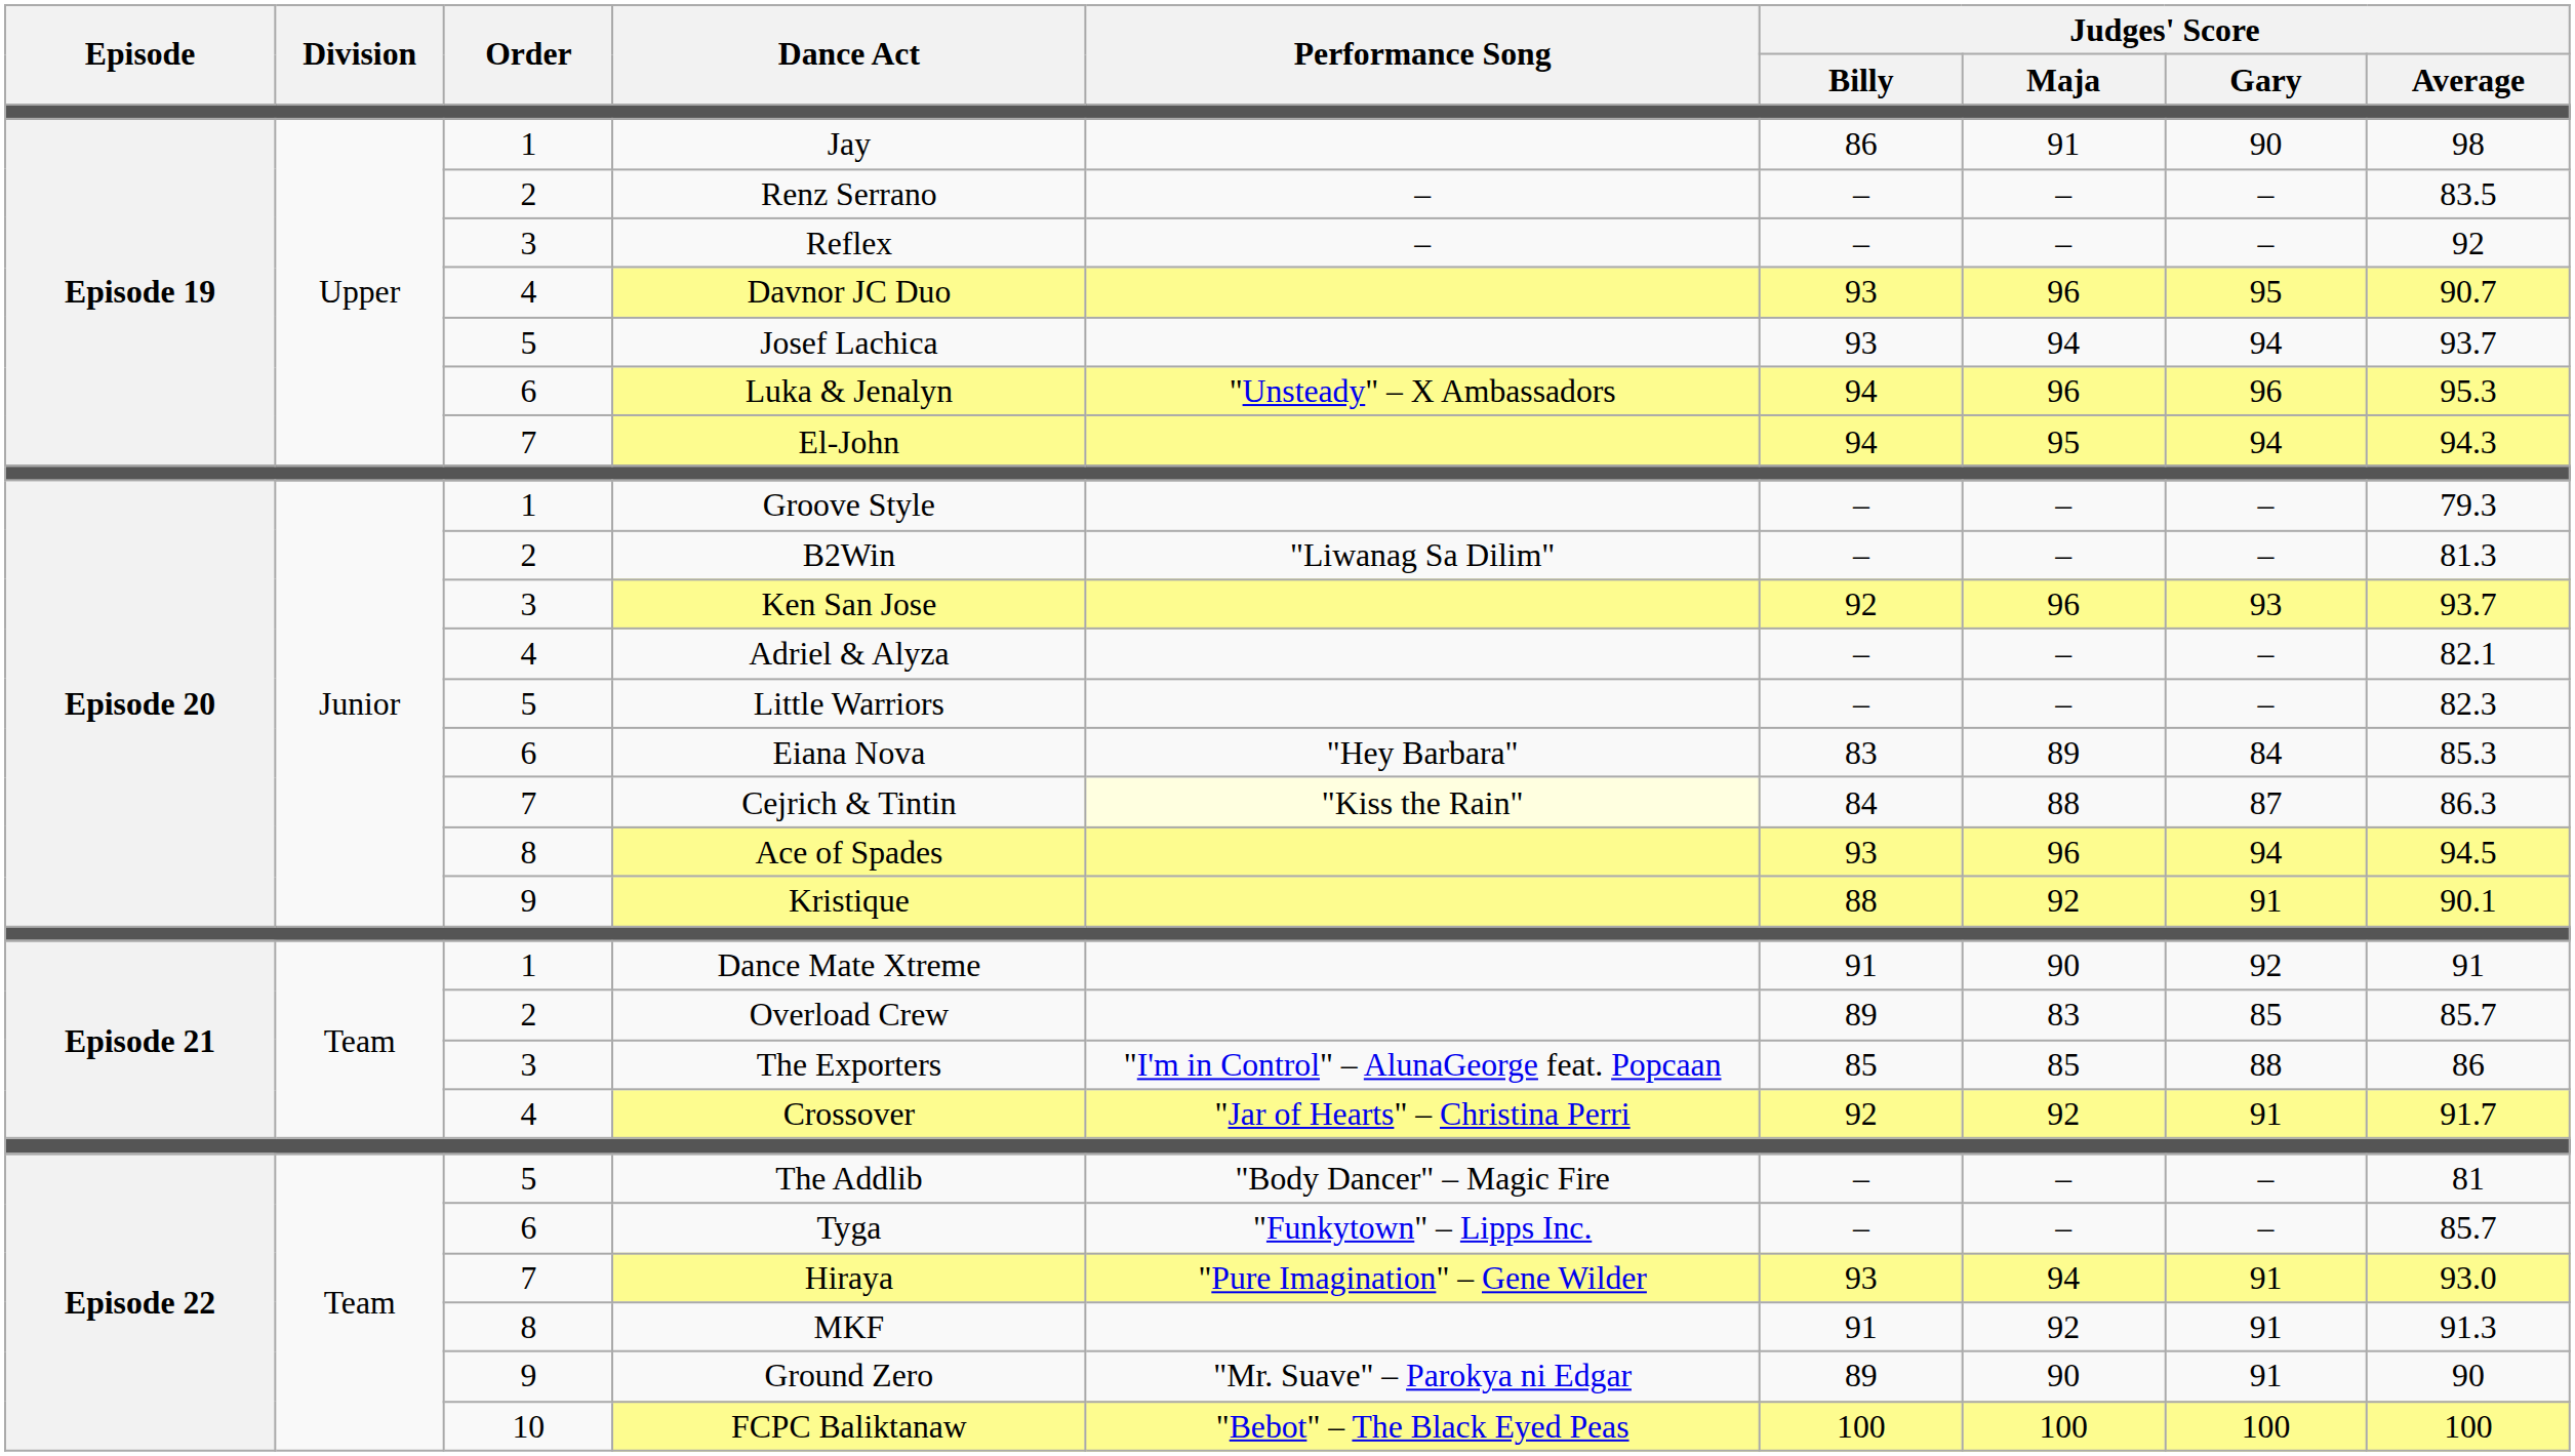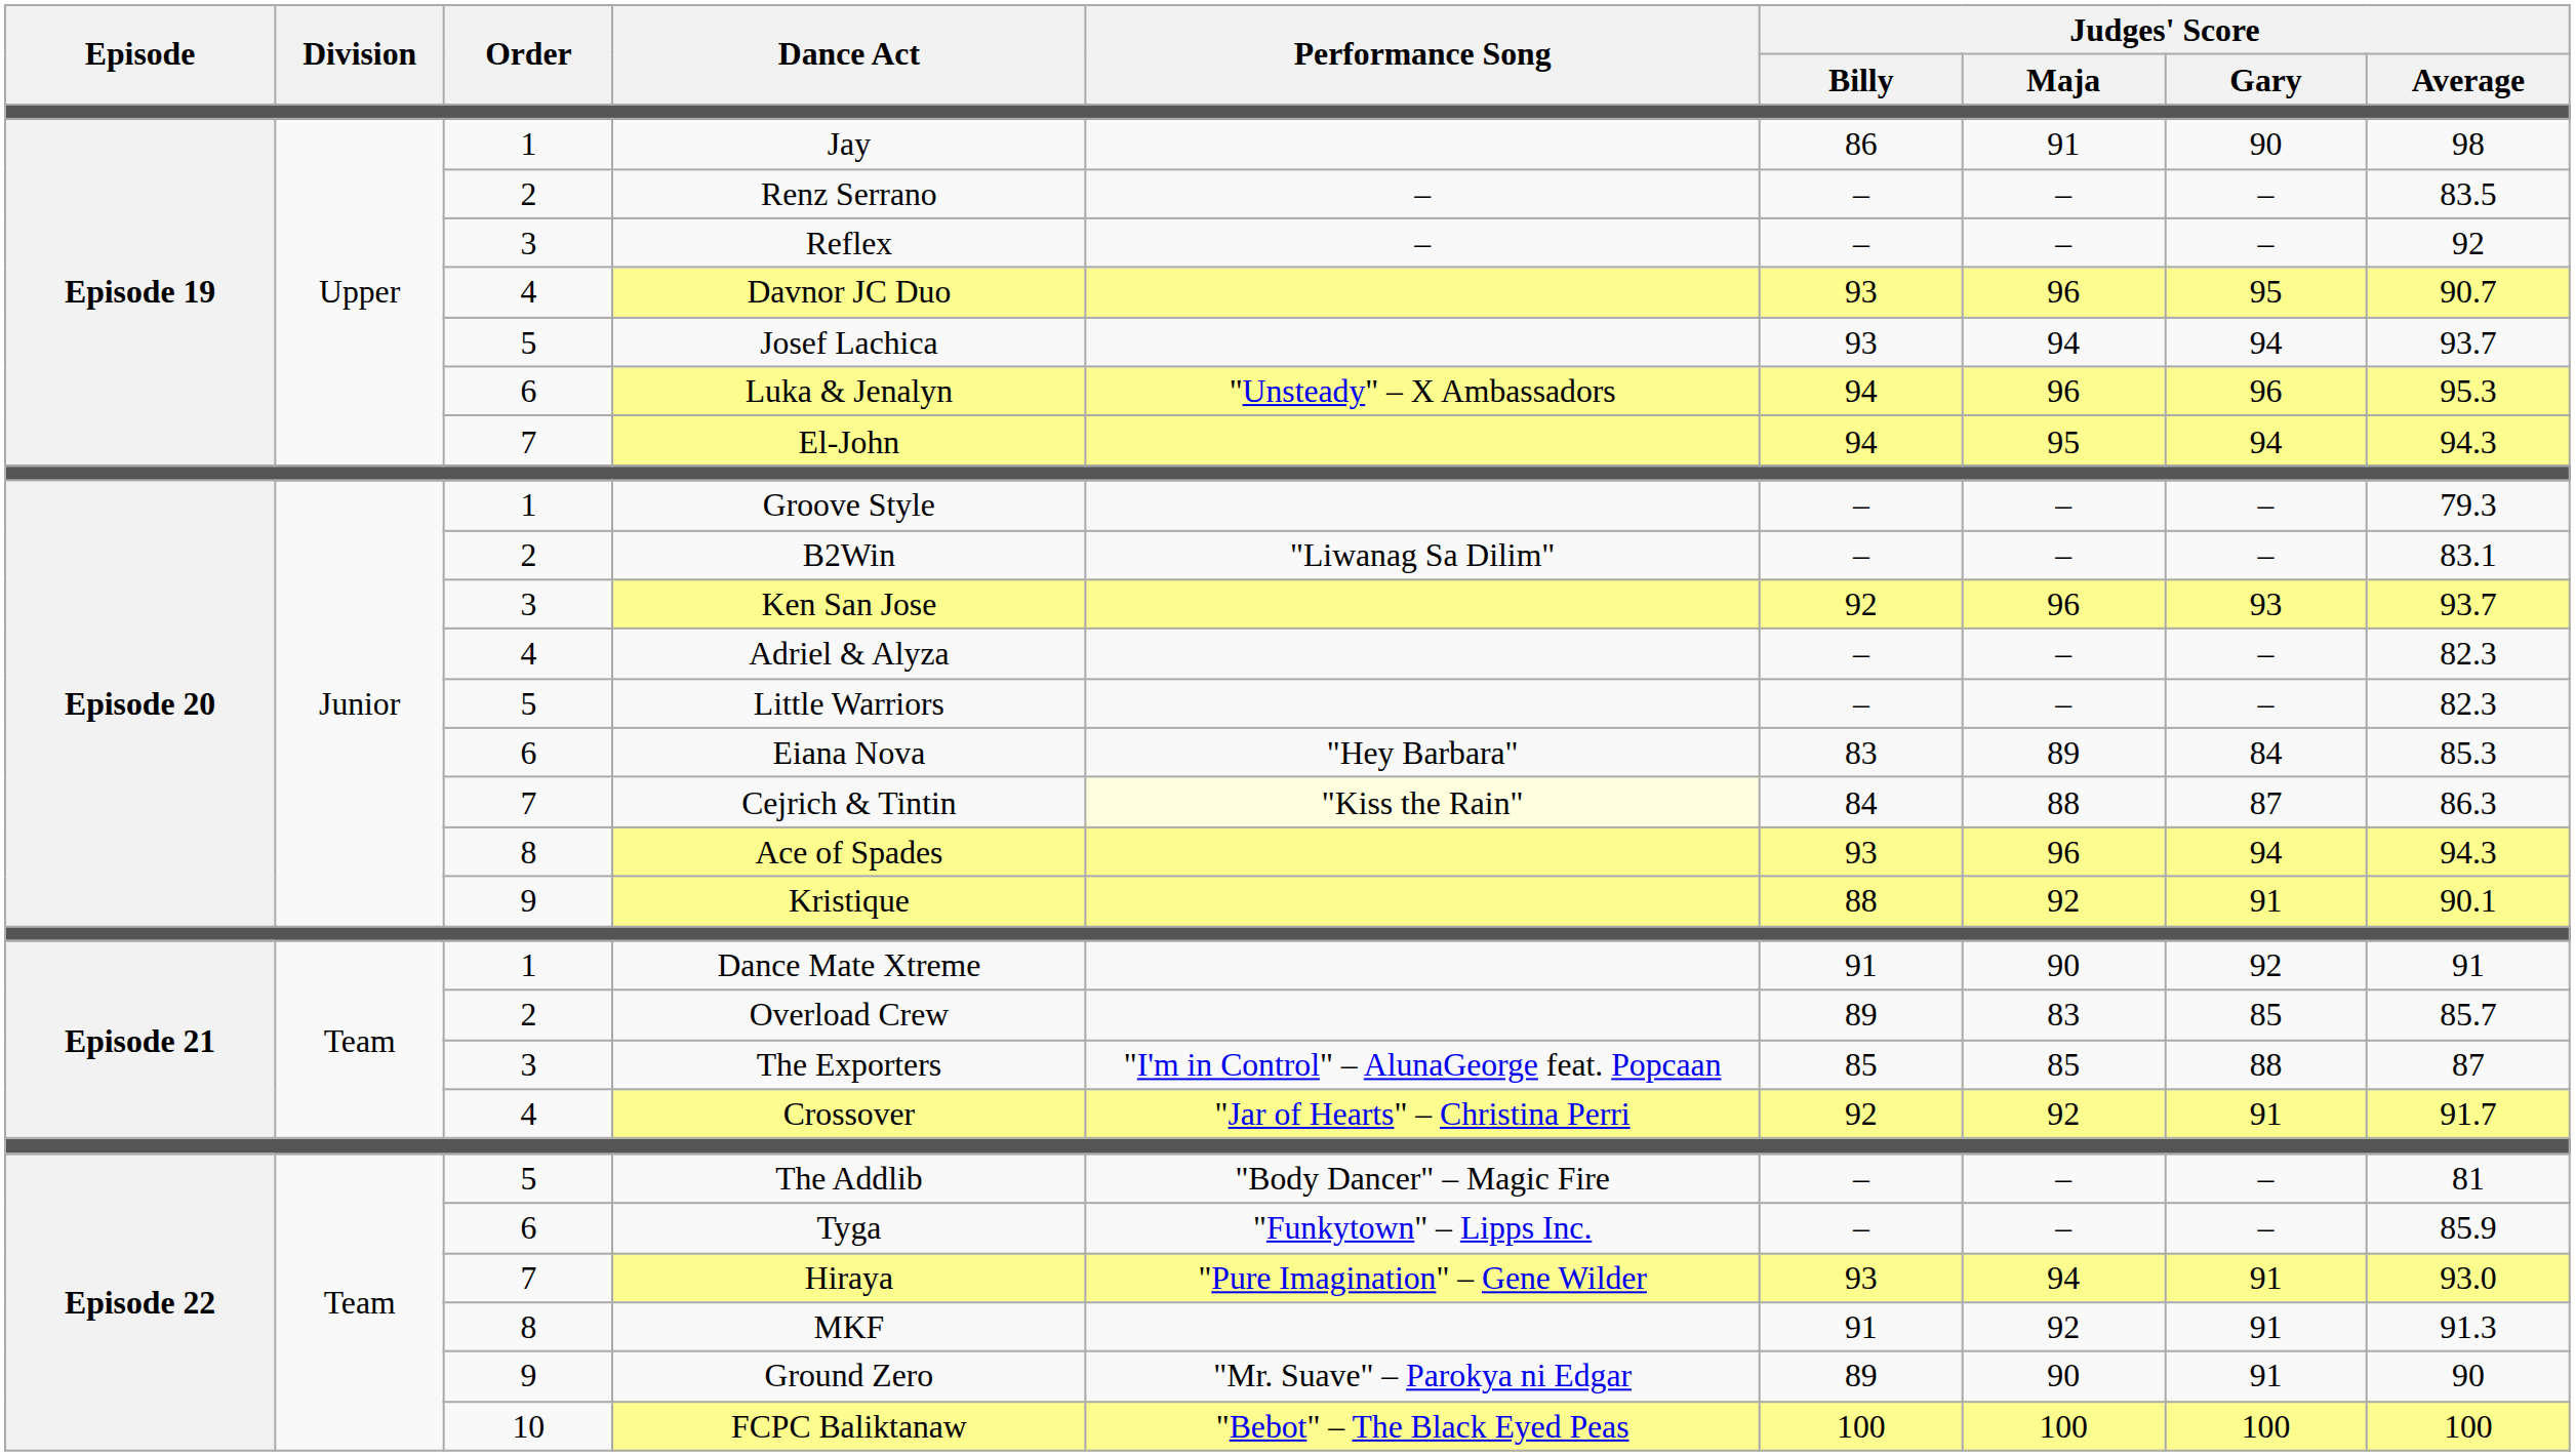 <table class="wikitable" style="text-align:center; width:100%; font-size:100%; line-height:17px">
 <tr>
 <th rowspan ="2" style="width:08%;">Episode</th>
 <th scope="col" rowspan ="2" style="width:05%;">Division</th>
 <th scope="col" rowspan ="2" style="width:05%;">Order</th>
 <th scope="col" rowspan ="2" style="width:14%;">Dance Act</th>
 <th scope="col" rowspan ="2" style="width:20%;">Performance Song</th>
 <th scope="col" colspan ="4">Judges' Score</th>
 </tr>
 <tr>
 <th style="width:06%;">Billy</th>
 <th style="width:06%;">Maja</th>
 <th style="width:06%;">Gary</th>
 <th style="width:06%;">Average</th>
 </tr>
 <tr>
 <td colspan="9" style="background:#555;"></td>
 </tr>
 <tr>
 <th rowspan="7">Episode 19<br><small><strong></strong></small></th>
 <td rowspan="7">Upper</td>
 <td>1</td>
 <td>Jay</td>
 <td></td>
 <td>86</td>
 <td>91</td>
 <td>90</td>
 <td>98</td>
 </tr>
 <tr>
 <td>2</td>
 <td>Renz Serrano</td>
 <td>–</td>
 <td>–</td>
 <td>–</td>
 <td>–</td>
 <td>83.5</td>
 </tr>
 <tr>
 <td>3</td>
 <td>Reflex</td>
 <td>–</td>
 <td>–</td>
 <td>–</td>
 <td>–</td>
 <td>92</td>
 </tr>
 <tr>
 <td>4</td>
 <td bgcolor=#fdfc8f>Davnor JC Duo</td>
 <td bgcolor=#fdfc8f></td>
 <td bgcolor=#fdfc8f>93</td>
 <td bgcolor=#fdfc8f>96</td>
 <td bgcolor=#fdfc8f>95</td>
 <td bgcolor=#fdfc8f>90.7</td>
 </tr>
 <tr>
 <td>5</td>
 <td>Josef Lachica</td>
 <td></td>
 <td>93</td>
 <td>94</td>
 <td>94</td>
 <td>93.7</td>
 </tr>
 <tr>
 <td>6</td>
 <td bgcolor=#fdfc8f>Luka & Jenalyn</td>
 <td bgcolor=#fdfc8f>"<a href='#'>Unsteady</a>" – X Ambassadors</td>
 <td bgcolor=#fdfc8f>94</td>
 <td bgcolor=#fdfc8f>96</td>
 <td bgcolor=#fdfc8f>96</td>
 <td bgcolor=#fdfc8f>95.3</td>
 </tr>
 <tr>
 <td>7</td>
 <td bgcolor=#fdfc8f>El-John</td>
 <td bgcolor=#fdfc8f></td>
 <td bgcolor=#fdfc8f>94</td>
 <td bgcolor=#fdfc8f>95</td>
 <td bgcolor=#fdfc8f>94</td>
 <td bgcolor=#fdfc8f>94.3</td>
 </tr>
 <tr>
 <td colspan="9" style="background:#555;"></td>
 </tr>
 <tr>
 <th rowspan="9">Episode 20<br><small><strong></strong></small></th>
 <td rowspan="9">Junior</td>
 <td>1</td>
 <td>Groove Style</td>
 <td></td>
 <td>–</td>
 <td>–</td>
 <td>–</td>
 <td>79.3</td>
 </tr>
 <tr>
 <td>2</td>
 <td>B2Win</td>
 <td>"Liwanag Sa Dilim"</td>
 <td>–</td>
 <td>–</td>
 <td>–</td>
-<td>81.3</td>
+<td>83.1</td>
 </tr>
 <tr>
 <td>3</td>
 <td bgcolor=#fdfc8f>Ken San Jose</td>
 <td bgcolor=#fdfc8f></td>
 <td bgcolor=#fdfc8f>92</td>
 <td bgcolor=#fdfc8f>96</td>
 <td bgcolor=#fdfc8f>93</td>
 <td bgcolor=#fdfc8f>93.7</td>
 </tr>
 <tr>
 <td>4</td>
 <td>Adriel & Alyza</td>
 <td></td>
 <td>–</td>
 <td>–</td>
 <td>–</td>
-<td>82.1</td>
+<td>82.3</td>
 </tr>
 <tr>
 <td>5</td>
 <td>Little Warriors</td>
 <td></td>
 <td>–</td>
 <td>–</td>
 <td>–</td>
 <td>82.3</td>
 </tr>
 <tr>
 <td>6</td>
 <td>Eiana Nova</td>
 <td>"Hey Barbara"</td>
 <td>83</td>
 <td>89</td>
 <td>84</td>
 <td>85.3</td>
 </tr>
 <tr>
 <td>7</td>
 <td>Cejrich & Tintin</td>
 <td style="background: lightyellow;">"Kiss the Rain"</td>
 <td>84</td>
 <td>88</td>
 <td>87</td>
 <td>86.3</td>
 </tr>
 <tr>
 <td>8</td>
 <td bgcolor=#fdfc8f>Ace of Spades</td>
 <td bgcolor=#fdfc8f></td>
 <td bgcolor=#fdfc8f>93</td>
 <td bgcolor=#fdfc8f>96</td>
 <td bgcolor=#fdfc8f>94</td>
-<td bgcolor=#fdfc8f>94.5</td>
+<td bgcolor=#fdfc8f>94.3</td>
 </tr>
 <tr>
 <td>9</td>
 <td bgcolor=#fdfc8f>Kristique</td>
 <td bgcolor=#fdfc8f></td>
 <td bgcolor=#fdfc8f>88</td>
 <td bgcolor=#fdfc8f>92</td>
 <td bgcolor=#fdfc8f>91</td>
 <td bgcolor=#fdfc8f>90.1</td>
 </tr>
 <tr>
 <td colspan="9" style="background:#555;"></td>
 </tr>
 <tr>
 <th rowspan="4">Episode 21<br><small><strong></strong></small></th>
 <td rowspan="4">Team</td>
 <td>1</td>
 <td>Dance Mate Xtreme</td>
 <td></td>
 <td>91</td>
 <td>90</td>
 <td>92</td>
 <td>91</td>
 </tr>
 <tr>
 <td>2</td>
 <td>Overload Crew</td>
 <td></td>
 <td>89</td>
 <td>83</td>
 <td>85</td>
 <td>85.7</td>
 </tr>
 <tr>
 <td>3</td>
 <td>The Exporters</td>
 <td>"<a href='#'>I'm in Control</a>" – <a href='#'>AlunaGeorge</a> feat. <a href='#'>Popcaan</a></td>
 <td>85</td>
 <td>85</td>
 <td>88</td>
-<td>86</td>
+<td>87</td>
 </tr>
 <tr>
 <td>4</td>
 <td bgcolor=#fdfc8f>Crossover</td>
 <td bgcolor=#fdfc8f>"<a href='#'>Jar of Hearts</a>" – <a href='#'>Christina Perri</a></td>
 <td bgcolor=#fdfc8f>92</td>
 <td bgcolor=#fdfc8f>92</td>
 <td bgcolor=#fdfc8f>91</td>
 <td bgcolor=#fdfc8f>91.7</td>
 </tr>
 <tr>
 <td colspan="9" style="background:#555;"></td>
 </tr>
 <tr>
 <th rowspan="6">Episode 22<br><small><strong></strong></small></th>
 <td rowspan="6">Team</td>
 <td>5</td>
 <td>The Addlib</td>
 <td>"Body Dancer" – Magic Fire</td>
 <td>–</td>
 <td>–</td>
 <td>–</td>
 <td>81</td>
 </tr>
 <tr>
 <td>6</td>
 <td>Tyga</td>
 <td>"<a href='#'>Funkytown</a>" – <a href='#'>Lipps Inc.</a></td>
 <td>–</td>
 <td>–</td>
 <td>–</td>
-<td>85.7</td>
+<td>85.9</td>
 </tr>
 <tr>
 <td>7</td>
 <td bgcolor=#fdfc8f>Hiraya</td>
 <td bgcolor=#fdfc8f>"<a href='#'>Pure Imagination</a>" – <a href='#'>Gene Wilder</a></td>
 <td bgcolor=#fdfc8f>93</td>
 <td bgcolor=#fdfc8f>94</td>
 <td bgcolor=#fdfc8f>91</td>
 <td bgcolor=#fdfc8f>93.0</td>
 </tr>
 <tr>
 <td>8</td>
 <td>MKF</td>
 <td></td>
 <td>91</td>
 <td>92</td>
 <td>91</td>
 <td>91.3</td>
 </tr>
 <tr>
 <td>9</td>
 <td>Ground Zero</td>
 <td>"Mr. Suave" – <a href='#'>Parokya ni Edgar</a></td>
 <td>89</td>
 <td>90</td>
 <td>91</td>
 <td>90</td>
 </tr>
 <tr>
 <td>10</td>
 <td bgcolor=#fdfc8f>FCPC Baliktanaw</td>
 <td bgcolor=#fdfc8f>"<a href='#'>Bebot</a>" – <a href='#'>The Black Eyed Peas</a></td>
 <td bgcolor=#fdfc8f>100</td>
 <td bgcolor=#fdfc8f>100</td>
 <td bgcolor=#fdfc8f>100</td>
 <td bgcolor=#fdfc8f>100</td>
 </tr>
 </table>
